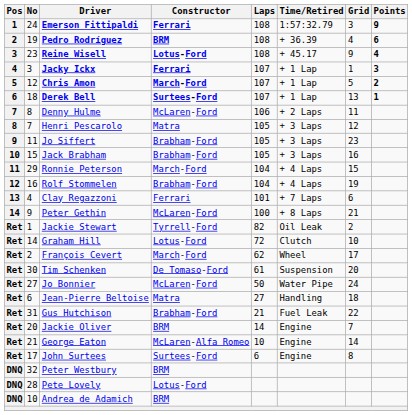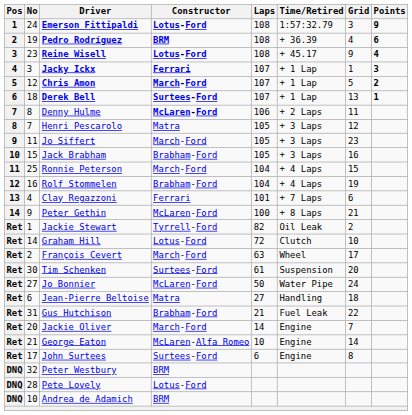 <table class="wikitable" style="font-size: 95%;">
 <tr>
 <th>Pos</th>
 <th>No</th>
 <th>Driver</th>
 <th>Constructor</th>
 <th>Laps</th>
 <th>Time/Retired</th>
 <th>Grid</th>
 <th>Points</th>
 </tr>
 <tr>
 <th>1</th>
 <td>24</td>
 <td> <strong><a href='#'>Emerson Fittipaldi</a></strong></td>
-<td><strong><a href='#'>Ferrari</a></strong></td>
+<td><strong><a href='#'>Lotus</a>-<a href='#'>Ford</a></strong></td>
 <td>108</td>
 <td>1:57:32.79</td>
 <td>3</td>
 <td><strong>9</strong></td>
 </tr>
 <tr>
 <th>2</th>
 <td>19</td>
 <td> <strong><a href='#'>Pedro Rodríguez</a></strong></td>
 <td><strong><a href='#'>BRM</a></strong></td>
 <td>108</td>
 <td>+ 36.39</td>
 <td>4</td>
 <td><strong>6</strong></td>
 </tr>
 <tr>
 <th>3</th>
 <td>23</td>
 <td> <strong><a href='#'>Reine Wisell</a></strong></td>
 <td><strong><a href='#'>Lotus</a>-<a href='#'>Ford</a></strong></td>
 <td>108</td>
 <td>+ 45.17</td>
 <td>9</td>
 <td><strong>4</strong></td>
 </tr>
 <tr>
 <th>4</th>
 <td>3</td>
 <td> <strong><a href='#'>Jacky Ickx</a></strong></td>
 <td><strong><a href='#'>Ferrari</a></strong></td>
 <td>107</td>
 <td>+ 1 Lap</td>
 <td>1</td>
 <td><strong>3</strong></td>
 </tr>
 <tr>
 <th>5</th>
 <td>12</td>
 <td> <strong><a href='#'>Chris Amon</a></strong></td>
 <td><strong><a href='#'>March</a>-<a href='#'>Ford</a></strong></td>
 <td>107</td>
 <td>+ 1 Lap</td>
 <td>5</td>
 <td><strong>2</strong></td>
 </tr>
 <tr>
 <th>6</th>
 <td>18</td>
 <td> <strong><a href='#'>Derek Bell</a></strong></td>
 <td><strong><a href='#'>Surtees</a>-<a href='#'>Ford</a></strong></td>
 <td>107</td>
 <td>+ 1 Lap</td>
 <td>13</td>
 <td><strong>1</strong></td>
 </tr>
 <tr>
 <th>7</th>
 <td>8</td>
 <td> <a href='#'>Denny Hulme</a></td>
-<td><a href='#'>McLaren</a>-<a href='#'>Ford</a></td>
+<td><strong><a href='#'>McLaren</a>-<a href='#'>Ford</a></strong></td>
 <td>106</td>
 <td>+ 2 Laps</td>
 <td>11</td>
 <td> </td>
 </tr>
 <tr>
 <th>8</th>
 <td>7</td>
 <td> <a href='#'>Henri Pescarolo</a></td>
 <td><a href='#'>Matra</a></td>
 <td>105</td>
 <td>+ 3 Laps</td>
 <td>12</td>
 <td> </td>
 </tr>
 <tr>
 <th>9</th>
 <td>11</td>
 <td> <a href='#'>Jo Siffert</a></td>
-<td><a href='#'>Brabham</a>-<a href='#'>Ford</a></td>
+<td><a href='#'>March</a>-<a href='#'>Ford</a></td>
 <td>105</td>
 <td>+ 3 Laps</td>
 <td>23</td>
 <td> </td>
 </tr>
 <tr>
 <th>10</th>
 <td>15</td>
 <td> <a href='#'>Jack Brabham</a></td>
 <td><a href='#'>Brabham</a>-<a href='#'>Ford</a></td>
 <td>105</td>
 <td>+ 3 Laps</td>
 <td>16</td>
 <td> </td>
 </tr>
 <tr>
 <th>11</th>
-<td>29</td>
+<td>25</td>
 <td> <a href='#'>Ronnie Peterson</a></td>
 <td><a href='#'>March</a>-<a href='#'>Ford</a></td>
 <td>104</td>
 <td>+ 4 Laps</td>
 <td>15</td>
 <td> </td>
 </tr>
 <tr>
 <th>12</th>
 <td>16</td>
 <td> <a href='#'>Rolf Stommelen</a></td>
 <td><a href='#'>Brabham</a>-<a href='#'>Ford</a></td>
 <td>104</td>
 <td>+ 4 Laps</td>
 <td>19</td>
 <td> </td>
 </tr>
 <tr>
 <th>13</th>
 <td>4</td>
 <td> <a href='#'>Clay Regazzoni</a></td>
 <td><a href='#'>Ferrari</a></td>
 <td>101</td>
 <td>+ 7 Laps</td>
 <td>6</td>
 <td> </td>
 </tr>
 <tr>
 <th>14</th>
 <td>9</td>
 <td> <a href='#'>Peter Gethin</a></td>
 <td><a href='#'>McLaren</a>-<a href='#'>Ford</a></td>
 <td>100</td>
 <td>+ 8 Laps</td>
 <td>21</td>
 <td> </td>
 </tr>
 <tr>
 <th>Ret</th>
 <td>1</td>
 <td> <a href='#'>Jackie Stewart</a></td>
 <td><a href='#'>Tyrrell</a>-<a href='#'>Ford</a></td>
 <td>82</td>
 <td>Oil Leak</td>
 <td>2</td>
 <td> </td>
 </tr>
 <tr>
 <th>Ret</th>
 <td>14</td>
 <td> <a href='#'>Graham Hill</a></td>
 <td><a href='#'>Lotus</a>-<a href='#'>Ford</a></td>
 <td>72</td>
 <td>Clutch</td>
 <td>10</td>
 <td> </td>
 </tr>
 <tr>
 <th>Ret</th>
 <td>2</td>
 <td> <a href='#'>François Cevert</a></td>
 <td><a href='#'>March</a>-<a href='#'>Ford</a></td>
-<td>62</td>
+<td>63</td>
 <td>Wheel</td>
 <td>17</td>
 <td> </td>
 </tr>
 <tr>
 <th>Ret</th>
 <td>30</td>
 <td> <a href='#'>Tim Schenken</a></td>
-<td><a href='#'>De Tomaso</a>-<a href='#'>Ford</a></td>
+<td><a href='#'>Surtees</a>-<a href='#'>Ford</a></td>
 <td>61</td>
 <td>Suspension</td>
 <td>20</td>
 <td> </td>
 </tr>
 <tr>
 <th>Ret</th>
 <td>27</td>
 <td> <a href='#'>Jo Bonnier</a></td>
 <td><a href='#'>McLaren</a>-<a href='#'>Ford</a></td>
 <td>50</td>
 <td>Water Pipe</td>
 <td>24</td>
 <td> </td>
 </tr>
 <tr>
 <th>Ret</th>
 <td>6</td>
 <td> <a href='#'>Jean-Pierre Beltoise</a></td>
 <td><a href='#'>Matra</a></td>
 <td>27</td>
 <td>Handling</td>
 <td>18</td>
 <td> </td>
 </tr>
 <tr>
 <th>Ret</th>
 <td>31</td>
 <td> <a href='#'>Gus Hutchison</a></td>
 <td><a href='#'>Brabham</a>-<a href='#'>Ford</a></td>
 <td>21</td>
 <td>Fuel Leak</td>
 <td>22</td>
 <td> </td>
 </tr>
 <tr>
 <th>Ret</th>
 <td>20</td>
 <td> <a href='#'>Jackie Oliver</a></td>
-<td><a href='#'>BRM</a></td>
+<td><a href='#'>March</a>-<a href='#'>Ford</a></td>
 <td>14</td>
 <td>Engine</td>
 <td>7</td>
 <td> </td>
 </tr>
 <tr>
 <th>Ret</th>
 <td>21</td>
 <td> <a href='#'>George Eaton</a></td>
 <td><a href='#'>McLaren</a>-<a href='#'>Alfa Romeo</a></td>
 <td>10</td>
 <td>Engine</td>
 <td>14</td>
 <td> </td>
 </tr>
 <tr>
 <th>Ret</th>
 <td>17</td>
 <td> <a href='#'>John Surtees</a></td>
 <td><a href='#'>Surtees</a>-<a href='#'>Ford</a></td>
 <td>6</td>
 <td>Engine</td>
 <td>8</td>
 <td> </td>
 </tr>
 <tr>
 <th>DNQ</th>
 <td>32</td>
 <td> <a href='#'>Peter Westbury</a></td>
 <td><a href='#'>BRM</a></td>
 <td> </td>
 <td> </td>
 <td> </td>
 <td> </td>
 </tr>
 <tr>
 <th>DNQ</th>
 <td>28</td>
 <td> <a href='#'>Pete Lovely</a></td>
 <td><a href='#'>Lotus</a>-<a href='#'>Ford</a></td>
 <td> </td>
 <td> </td>
 <td> </td>
 <td> </td>
 </tr>
 <tr>
 <th>DNQ</th>
 <td>10</td>
 <td> <a href='#'>Andrea de Adamich</a></td>
 <td><a href='#'>BRM</a></td>
 <td> </td>
 <td> </td>
 <td> </td>
 <td> </td>
 </tr>
 <tr>
 <th colspan="8"></th>
 </tr>
 </table>
